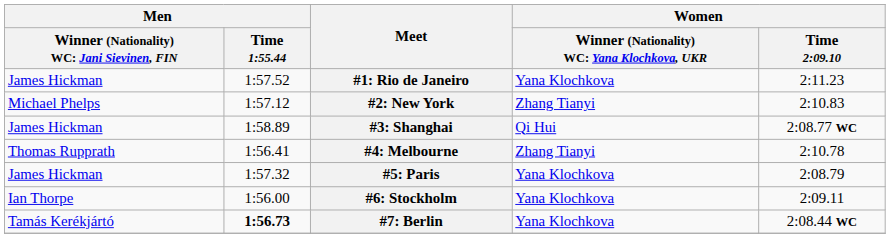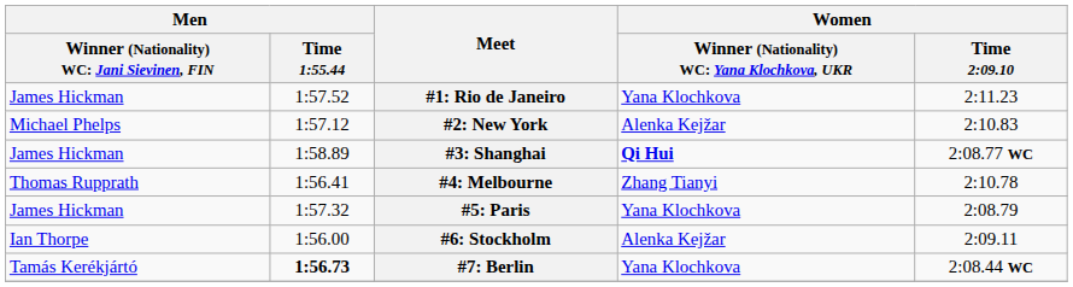 <table class=wikitable width="75%">
 <tr>
 <th colspan="2">Men</th>
 <th rowspan="2">Meet</th>
 <th colspan="2">Women</th>
 </tr>
 <tr>
 <th>Winner <small>(Nationality) <br> WC: <em><a href='#'>Jani Sievinen</a>, FIN</em> </small></th>
 <th>Time <small><br> <em>1:55.44</em> </small></th>
 <th>Winner <small>(Nationality) <br> WC: <em><a href='#'>Yana Klochkova</a>, UKR</em> </small></th>
 <th>Time <small><br> <em>2:09.10</em> </small></th>
 </tr>
 <tr>
 <td> <a href='#'>James Hickman</a></td>
 <td align=center>1:57.52</td>
 <th>#1: Rio de Janeiro</th>
 <td> <a href='#'>Yana Klochkova</a></td>
 <td align=center>2:11.23</td>
 </tr>
 <tr>
 <td> <a href='#'>Michael Phelps</a></td>
 <td align=center>1:57.12</td>
 <th>#2: New York</th>
-<td> <a href='#'>Zhang Tianyi</a></td>
+<td> <a href='#'>Alenka Kejžar</a></td>
 <td align=center>2:10.83</td>
 </tr>
 <tr>
 <td> <a href='#'>James Hickman</a></td>
 <td align=center>1:58.89</td>
 <th>#3: Shanghai</th>
-<td> <a href='#'>Qi Hui</a></td>
+<td><strong> <a href='#'>Qi Hui</a></strong></td>
 <td align=center>2:08.77 <small><strong>WC</strong></small></td>
 </tr>
 <tr>
 <td> <a href='#'>Thomas Rupprath</a></td>
 <td align=center>1:56.41</td>
 <th>#4: Melbourne</th>
 <td> <a href='#'>Zhang Tianyi</a></td>
 <td align=center>2:10.78</td>
 </tr>
 <tr>
 <td> <a href='#'>James Hickman</a></td>
 <td align=center>1:57.32</td>
 <th>#5: Paris</th>
 <td> <a href='#'>Yana Klochkova</a></td>
 <td align=center>2:08.79</td>
 </tr>
 <tr>
 <td> <a href='#'>Ian Thorpe</a></td>
 <td align=center>1:56.00</td>
 <th>#6: Stockholm</th>
-<td> <a href='#'>Yana Klochkova</a></td>
+<td> <a href='#'>Alenka Kejžar</a></td>
 <td align=center>2:09.11</td>
 </tr>
 <tr>
 <td> <a href='#'>Tamás Kerékjártó</a></td>
 <td align=center><strong>1:56.73</strong></td>
 <th>#7: Berlin</th>
 <td> <a href='#'>Yana Klochkova</a></td>
 <td align=center>2:08.44 <small><strong>WC</strong></small></td>
 </tr>
 <tr>
 </tr>
 </table>
